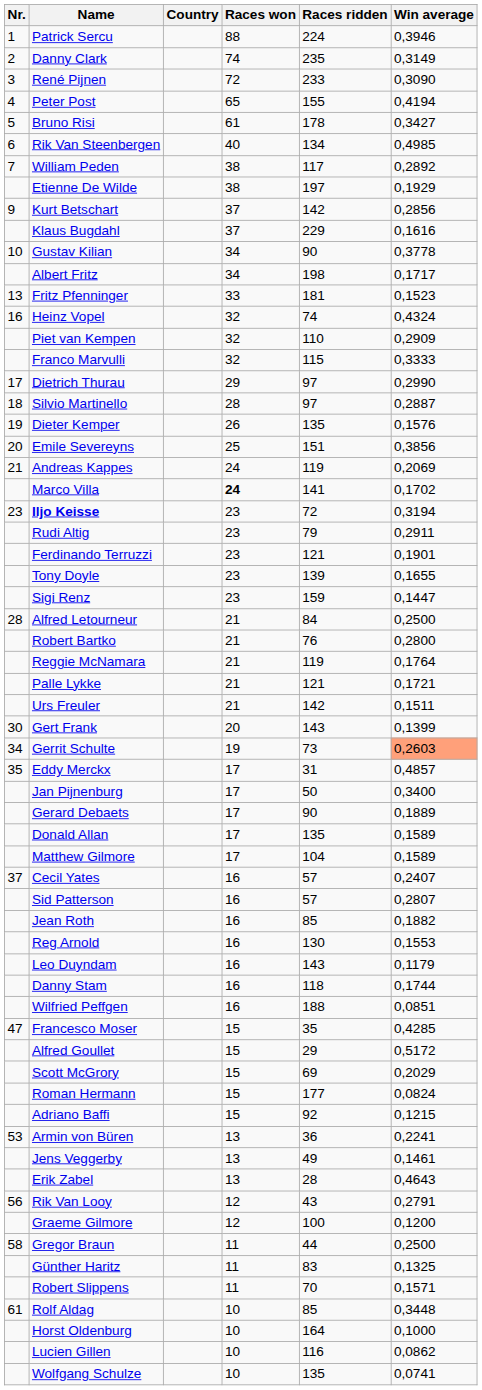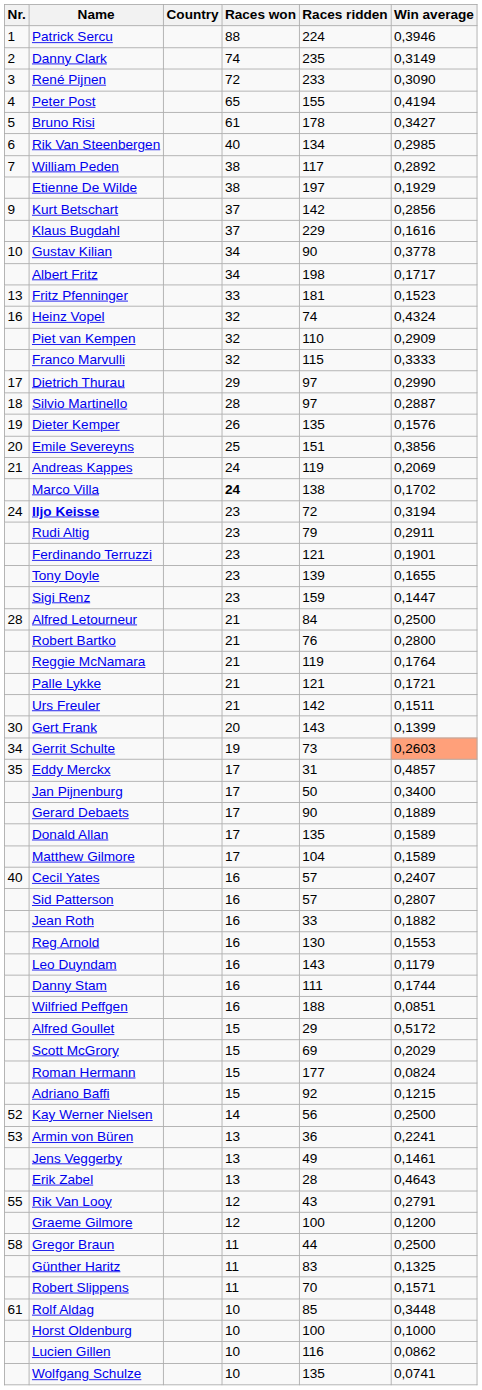 <table class="wikitable" border="1">
 <tr>
 <th>Nr.</th>
 <th>Name</th>
 <th>Country</th>
 <th>Races won</th>
 <th>Races ridden</th>
 <th>Win average</th>
 </tr>
 <tr>
 <td>1</td>
 <td><a href='#'>Patrick Sercu</a></td>
 <td></td>
 <td>88</td>
 <td>224</td>
 <td>0,3946</td>
 </tr>
 <tr>
 <td>2</td>
 <td><a href='#'>Danny Clark</a></td>
 <td></td>
 <td>74</td>
 <td>235</td>
 <td>0,3149</td>
 </tr>
 <tr>
 <td>3</td>
 <td><a href='#'>René Pijnen</a></td>
 <td></td>
 <td>72</td>
 <td>233</td>
 <td>0,3090</td>
 </tr>
 <tr>
 <td>4</td>
 <td><a href='#'>Peter Post</a></td>
 <td></td>
 <td>65</td>
 <td>155</td>
 <td>0,4194</td>
 </tr>
 <tr>
 <td>5</td>
 <td><a href='#'>Bruno Risi</a></td>
 <td></td>
 <td>61</td>
 <td>178</td>
 <td>0,3427</td>
 </tr>
 <tr>
 <td>6</td>
 <td><a href='#'>Rik Van Steenbergen</a></td>
 <td></td>
 <td>40</td>
 <td>134</td>
-<td>0,4985</td>
+<td>0,2985</td>
 </tr>
 <tr>
 <td>7</td>
 <td><a href='#'>William Peden</a></td>
 <td></td>
 <td>38</td>
 <td>117</td>
 <td>0,2892</td>
 </tr>
 <tr>
 <td></td>
 <td><a href='#'>Etienne De Wilde</a></td>
 <td></td>
 <td>38</td>
 <td>197</td>
 <td>0,1929</td>
 </tr>
 <tr>
 <td>9</td>
 <td><a href='#'>Kurt Betschart</a></td>
 <td></td>
 <td>37</td>
 <td>142</td>
 <td>0,2856</td>
 </tr>
 <tr>
 <td></td>
 <td><a href='#'>Klaus Bugdahl</a></td>
 <td></td>
 <td>37</td>
 <td>229</td>
 <td>0,1616</td>
 </tr>
 <tr>
 <td>10</td>
 <td><a href='#'>Gustav Kilian</a></td>
 <td></td>
 <td>34</td>
 <td>90</td>
 <td>0,3778</td>
 </tr>
 <tr>
 <td></td>
 <td><a href='#'>Albert Fritz</a></td>
 <td></td>
 <td>34</td>
 <td>198</td>
 <td>0,1717</td>
 </tr>
 <tr>
 <td>13</td>
 <td><a href='#'>Fritz Pfenninger</a></td>
 <td></td>
 <td>33</td>
 <td>181</td>
 <td>0,1523</td>
 </tr>
 <tr>
 <td>16</td>
 <td><a href='#'>Heinz Vopel</a></td>
 <td></td>
 <td>32</td>
 <td>74</td>
 <td>0,4324</td>
 </tr>
 <tr>
 <td></td>
 <td><a href='#'>Piet van Kempen</a></td>
 <td></td>
 <td>32</td>
 <td>110</td>
 <td>0,2909</td>
 </tr>
 <tr>
 <td></td>
 <td><a href='#'>Franco Marvulli</a></td>
 <td></td>
 <td>32</td>
 <td>115</td>
 <td>0,3333</td>
 </tr>
 <tr>
 <td>17</td>
 <td><a href='#'>Dietrich Thurau</a></td>
 <td></td>
 <td>29</td>
 <td>97</td>
 <td>0,2990</td>
 </tr>
 <tr>
 <td>18</td>
 <td><a href='#'>Silvio Martinello</a></td>
 <td></td>
 <td>28</td>
 <td>97</td>
 <td>0,2887</td>
 </tr>
 <tr>
 <td>19</td>
 <td><a href='#'>Dieter Kemper</a></td>
 <td></td>
 <td>26</td>
 <td>135</td>
 <td>0,1576</td>
 </tr>
 <tr>
 <td>20</td>
 <td><a href='#'>Emile Severeyns</a></td>
 <td></td>
 <td>25</td>
 <td>151</td>
 <td>0,3856</td>
 </tr>
 <tr>
 <td>21</td>
 <td><a href='#'>Andreas Kappes</a></td>
 <td></td>
 <td>24</td>
 <td>119</td>
 <td>0,2069</td>
 </tr>
 <tr>
 <td></td>
 <td><a href='#'>Marco Villa</a></td>
 <td></td>
 <td><strong>24</strong></td>
-<td>141</td>
+<td>138</td>
 <td>0,1702</td>
 </tr>
 <tr>
-<td>23</td>
+<td>24</td>
 <td><strong><a href='#'>Iljo Keisse</a></strong></td>
 <td></td>
 <td>23</td>
 <td>72</td>
 <td>0,3194</td>
 </tr>
 <tr>
 <td></td>
 <td><a href='#'>Rudi Altig</a></td>
 <td></td>
 <td>23</td>
 <td>79</td>
 <td>0,2911</td>
 </tr>
 <tr>
 <td></td>
 <td><a href='#'>Ferdinando Terruzzi</a></td>
 <td></td>
 <td>23</td>
 <td>121</td>
 <td>0,1901</td>
 </tr>
 <tr>
 <td></td>
 <td><a href='#'>Tony Doyle</a></td>
 <td></td>
 <td>23</td>
 <td>139</td>
 <td>0,1655</td>
 </tr>
 <tr>
 <td></td>
 <td><a href='#'>Sigi Renz</a></td>
 <td></td>
 <td>23</td>
 <td>159</td>
 <td>0,1447</td>
 </tr>
 <tr>
 <td>28</td>
 <td><a href='#'>Alfred Letourneur</a></td>
 <td></td>
 <td>21</td>
 <td>84</td>
 <td>0,2500</td>
 </tr>
 <tr>
 <td></td>
 <td><a href='#'>Robert Bartko</a></td>
 <td></td>
 <td>21</td>
 <td>76</td>
 <td>0,2800</td>
 </tr>
 <tr>
 <td></td>
 <td><a href='#'>Reggie McNamara</a></td>
 <td></td>
 <td>21</td>
 <td>119</td>
 <td>0,1764</td>
 </tr>
 <tr>
 <td></td>
 <td><a href='#'>Palle Lykke</a></td>
 <td></td>
 <td>21</td>
 <td>121</td>
 <td>0,1721</td>
 </tr>
 <tr>
 <td></td>
 <td><a href='#'>Urs Freuler</a></td>
 <td></td>
 <td>21</td>
 <td>142</td>
 <td>0,1511</td>
 </tr>
 <tr>
 <td>30</td>
 <td><a href='#'>Gert Frank</a></td>
 <td></td>
 <td>20</td>
 <td>143</td>
 <td>0,1399</td>
 </tr>
 <tr>
 <td>34</td>
 <td><a href='#'>Gerrit Schulte</a></td>
 <td></td>
 <td>19</td>
 <td>73</td>
 <td style="background: lightsalmon;">0,2603</td>
 </tr>
 <tr>
 <td>35</td>
 <td><a href='#'>Eddy Merckx</a></td>
 <td></td>
 <td>17</td>
 <td>31</td>
 <td>0,4857</td>
 </tr>
 <tr>
 <td></td>
 <td><a href='#'>Jan Pijnenburg</a></td>
 <td></td>
 <td>17</td>
 <td>50</td>
 <td>0,3400</td>
 </tr>
 <tr>
 <td></td>
 <td><a href='#'>Gerard Debaets</a></td>
 <td></td>
 <td>17</td>
 <td>90</td>
 <td>0,1889</td>
 </tr>
 <tr>
 <td></td>
 <td><a href='#'>Donald Allan</a></td>
 <td></td>
 <td>17</td>
 <td>135</td>
 <td>0,1589</td>
 </tr>
 <tr>
 <td></td>
 <td><a href='#'>Matthew Gilmore</a></td>
 <td></td>
 <td>17</td>
 <td>104</td>
 <td>0,1589</td>
 </tr>
 <tr>
-<td>37</td>
+<td>40</td>
 <td><a href='#'>Cecil Yates</a></td>
 <td></td>
 <td>16</td>
 <td>57</td>
 <td>0,2407</td>
 </tr>
 <tr>
 <td></td>
 <td><a href='#'>Sid Patterson</a></td>
 <td></td>
 <td>16</td>
 <td>57</td>
 <td>0,2807</td>
 </tr>
 <tr>
 <td></td>
 <td><a href='#'>Jean Roth</a></td>
 <td></td>
 <td>16</td>
-<td>85</td>
+<td>33</td>
 <td>0,1882</td>
 </tr>
 <tr>
 <td></td>
 <td><a href='#'>Reg Arnold</a></td>
 <td></td>
 <td>16</td>
 <td>130</td>
 <td>0,1553</td>
 </tr>
 <tr>
 <td></td>
 <td><a href='#'>Leo Duyndam</a></td>
 <td></td>
 <td>16</td>
 <td>143</td>
 <td>0,1179</td>
 </tr>
 <tr>
 <td></td>
 <td><a href='#'>Danny Stam</a></td>
 <td></td>
 <td>16</td>
-<td>118</td>
+<td>111</td>
 <td>0,1744</td>
 </tr>
 <tr>
 <td></td>
 <td><a href='#'>Wilfried Peffgen</a></td>
 <td></td>
 <td>16</td>
 <td>188</td>
 <td>0,0851</td>
-</tr>
-<tr>
-<td>47</td>
-<td><a href='#'>Francesco Moser</a></td>
-<td></td>
-<td>15</td>
-<td>35</td>
-<td>0,4285</td>
 </tr>
 <tr>
 <td></td>
 <td><a href='#'>Alfred Goullet</a></td>
 <td></td>
 <td>15</td>
 <td>29</td>
 <td>0,5172</td>
 </tr>
 <tr>
 <td></td>
 <td><a href='#'>Scott McGrory</a></td>
 <td></td>
 <td>15</td>
 <td>69</td>
 <td>0,2029</td>
 </tr>
 <tr>
 <td></td>
 <td><a href='#'>Roman Hermann</a></td>
 <td></td>
 <td>15</td>
 <td>177</td>
 <td>0,0824</td>
 </tr>
 <tr>
 <td></td>
 <td><a href='#'>Adriano Baffi</a></td>
 <td></td>
 <td>15</td>
 <td>92</td>
 <td>0,1215</td>
 </tr>
 <tr>
+<td>52</td>
+<td><a href='#'>Kay Werner Nielsen</a></td>
+<td></td>
+<td>14</td>
+<td>56</td>
+<td>0,2500</td>
+</tr>
+<tr>
 <td>53</td>
 <td><a href='#'>Armin von Büren</a></td>
 <td></td>
 <td>13</td>
 <td>36</td>
 <td>0,2241</td>
 </tr>
 <tr>
 <td></td>
 <td><a href='#'>Jens Veggerby</a></td>
 <td></td>
 <td>13</td>
 <td>49</td>
 <td>0,1461</td>
 </tr>
 <tr>
 <td></td>
 <td><a href='#'>Erik Zabel</a></td>
 <td></td>
 <td>13</td>
 <td>28</td>
 <td>0,4643</td>
 </tr>
 <tr>
-<td>56</td>
+<td>55</td>
 <td><a href='#'>Rik Van Looy</a></td>
 <td></td>
 <td>12</td>
 <td>43</td>
 <td>0,2791</td>
 </tr>
 <tr>
 <td></td>
 <td><a href='#'>Graeme Gilmore</a></td>
 <td></td>
 <td>12</td>
 <td>100</td>
 <td>0,1200</td>
 </tr>
 <tr>
 <td>58</td>
 <td><a href='#'>Gregor Braun</a></td>
 <td></td>
 <td>11</td>
 <td>44</td>
 <td>0,2500</td>
 </tr>
 <tr>
 <td></td>
 <td><a href='#'>Günther Haritz</a></td>
 <td></td>
 <td>11</td>
 <td>83</td>
 <td>0,1325</td>
 </tr>
 <tr>
 <td></td>
 <td><a href='#'>Robert Slippens</a></td>
 <td></td>
 <td>11</td>
 <td>70</td>
 <td>0,1571</td>
 </tr>
 <tr>
 <td>61</td>
 <td><a href='#'>Rolf Aldag</a></td>
 <td></td>
 <td>10</td>
 <td>85</td>
 <td>0,3448</td>
 </tr>
 <tr>
 <td></td>
 <td><a href='#'>Horst Oldenburg</a></td>
 <td></td>
 <td>10</td>
-<td>164</td>
+<td>100</td>
 <td>0,1000</td>
 </tr>
 <tr>
 <td></td>
 <td><a href='#'>Lucien Gillen</a></td>
 <td></td>
 <td>10</td>
 <td>116</td>
 <td>0,0862</td>
 </tr>
 <tr>
 <td></td>
 <td><a href='#'>Wolfgang Schulze</a></td>
 <td></td>
 <td>10</td>
 <td>135</td>
 <td>0,0741</td>
 </tr>
 </table>
